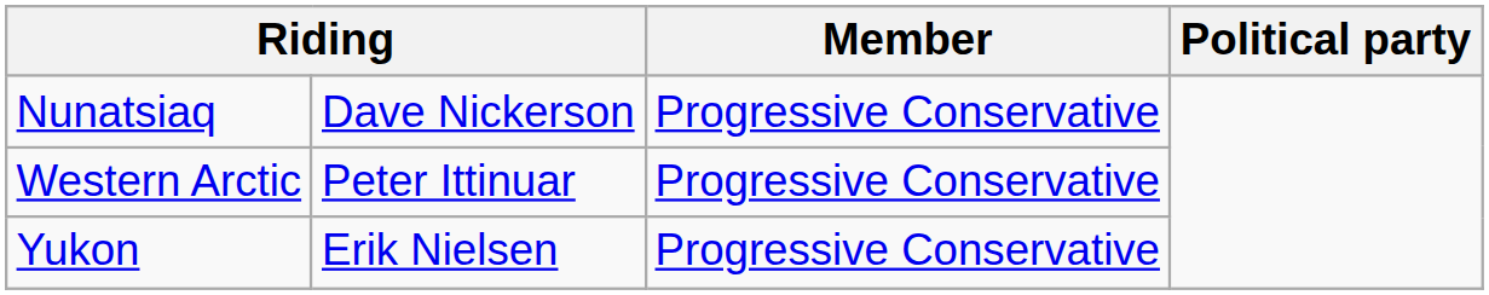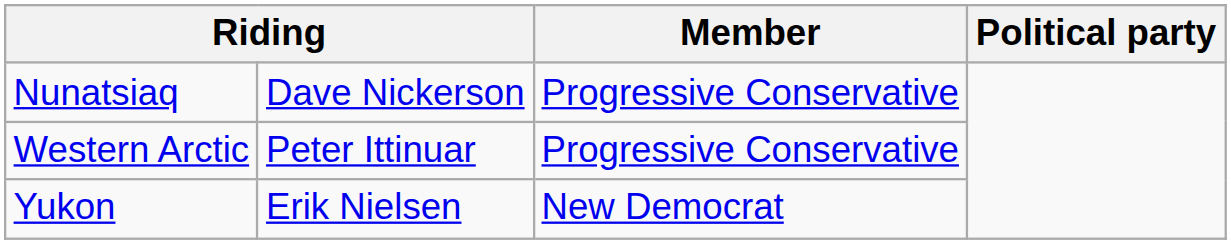 <table class="wikitable">
 <tr>
 <th colspan="2">Riding</th>
 <th>Member</th>
 <th>Political party</th>
 </tr>
 <tr>
 <td><a href='#'>Nunatsiaq</a></td>
 <td><a href='#'>Dave Nickerson</a></td>
 <td><a href='#'>Progressive Conservative</a></td>
 </tr>
 <tr>
 <td><a href='#'>Western Arctic</a></td>
 <td><a href='#'>Peter Ittinuar</a></td>
 <td><a href='#'>Progressive Conservative</a></td>
 </tr>
 <tr>
 <td><a href='#'>Yukon</a></td>
 <td><a href='#'>Erik Nielsen</a></td>
-<td><a href='#'>Progressive Conservative</a></td>
+<td><a href='#'>New Democrat</a></td>
 </tr>
 </table>
